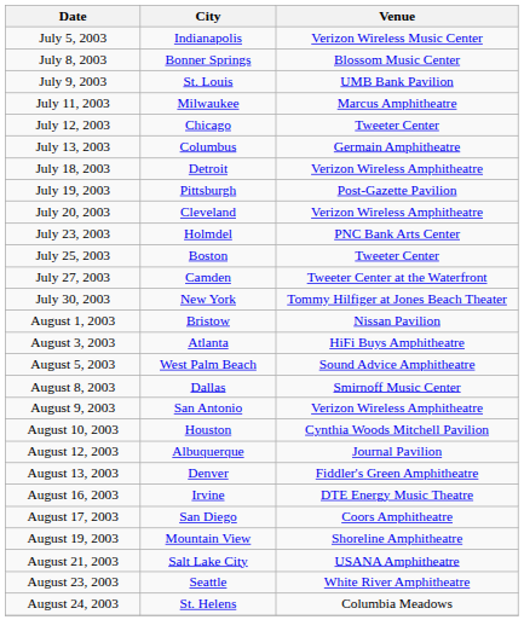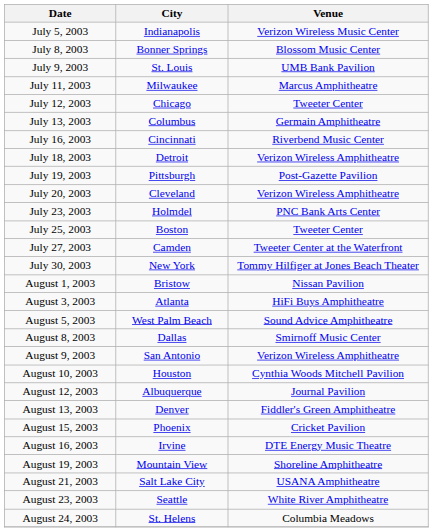 <table class="wikitable" style="text-align:center;">
 <tr>
 <th width="150">Date</th>
 <th width="150">City</th>
 <th width="275">Venue</th>
 </tr>
 <tr>
 <td>July 5, 2003</td>
 <td><a href='#'>Indianapolis</a></td>
 <td><a href='#'>Verizon Wireless Music Center</a></td>
 </tr>
 <tr>
 <td>July 8, 2003</td>
 <td><a href='#'>Bonner Springs</a></td>
 <td><a href='#'>Blossom Music Center</a></td>
 </tr>
 <tr>
 <td>July 9, 2003</td>
 <td><a href='#'>St. Louis</a></td>
 <td><a href='#'>UMB Bank Pavilion</a></td>
 </tr>
 <tr>
 <td>July 11, 2003</td>
 <td><a href='#'>Milwaukee</a></td>
 <td><a href='#'>Marcus Amphitheatre</a></td>
 </tr>
 <tr>
 <td>July 12, 2003</td>
 <td><a href='#'>Chicago</a></td>
 <td><a href='#'>Tweeter Center</a></td>
 </tr>
 <tr>
 <td>July 13, 2003</td>
 <td><a href='#'>Columbus</a></td>
 <td><a href='#'>Germain Amphitheatre</a></td>
+</tr>
+<tr>
+<td>July 16, 2003</td>
+<td><a href='#'>Cincinnati</a></td>
+<td><a href='#'>Riverbend Music Center</a></td>
 </tr>
 <tr>
 <td>July 18, 2003</td>
 <td><a href='#'>Detroit</a></td>
 <td><a href='#'>Verizon Wireless Amphitheatre</a></td>
 </tr>
 <tr>
 <td>July 19, 2003</td>
 <td><a href='#'>Pittsburgh</a></td>
 <td><a href='#'>Post-Gazette Pavilion</a></td>
 </tr>
 <tr>
 <td>July 20, 2003</td>
 <td><a href='#'>Cleveland</a></td>
 <td><a href='#'>Verizon Wireless Amphitheatre</a></td>
 </tr>
 <tr>
 <td>July 23, 2003</td>
 <td><a href='#'>Holmdel</a></td>
 <td><a href='#'>PNC Bank Arts Center</a></td>
 </tr>
 <tr>
 <td>July 25, 2003</td>
 <td><a href='#'>Boston</a></td>
 <td><a href='#'>Tweeter Center</a></td>
 </tr>
 <tr>
 <td>July 27, 2003</td>
 <td><a href='#'>Camden</a></td>
 <td><a href='#'>Tweeter Center at the Waterfront</a></td>
 </tr>
 <tr>
 <td>July 30, 2003</td>
 <td><a href='#'>New York</a></td>
 <td><a href='#'>Tommy Hilfiger at Jones Beach Theater</a></td>
 </tr>
 <tr>
 <td>August 1, 2003</td>
 <td><a href='#'>Bristow</a></td>
 <td><a href='#'>Nissan Pavilion</a></td>
 </tr>
 <tr>
 <td>August 3, 2003</td>
 <td><a href='#'>Atlanta</a></td>
 <td><a href='#'>HiFi Buys Amphitheatre</a></td>
 </tr>
 <tr>
 <td>August 5, 2003</td>
 <td><a href='#'>West Palm Beach</a></td>
 <td><a href='#'>Sound Advice Amphitheatre</a></td>
 </tr>
 <tr>
 <td>August 8, 2003</td>
 <td><a href='#'>Dallas</a></td>
 <td><a href='#'>Smirnoff Music Center</a></td>
 </tr>
 <tr>
 <td>August 9, 2003</td>
 <td><a href='#'>San Antonio</a></td>
 <td><a href='#'>Verizon Wireless Amphitheatre</a></td>
 </tr>
 <tr>
 <td>August 10, 2003</td>
 <td><a href='#'>Houston</a></td>
 <td><a href='#'>Cynthia Woods Mitchell Pavilion</a></td>
 </tr>
 <tr>
 <td>August 12, 2003</td>
 <td><a href='#'>Albuquerque</a></td>
 <td><a href='#'>Journal Pavilion</a></td>
 </tr>
 <tr>
 <td>August 13, 2003</td>
 <td><a href='#'>Denver</a></td>
 <td><a href='#'>Fiddler's Green Amphitheatre</a></td>
 </tr>
 <tr>
+<td>August 15, 2003</td>
+<td><a href='#'>Phoenix</a></td>
+<td><a href='#'>Cricket Pavilion</a></td>
+</tr>
+<tr>
 <td>August 16, 2003</td>
 <td><a href='#'>Irvine</a></td>
 <td><a href='#'>DTE Energy Music Theatre</a></td>
-</tr>
-<tr>
-<td>August 17, 2003</td>
-<td><a href='#'>San Diego</a></td>
-<td><a href='#'>Coors Amphitheatre</a></td>
 </tr>
 <tr>
 <td>August 19, 2003</td>
 <td><a href='#'>Mountain View</a></td>
 <td><a href='#'>Shoreline Amphitheatre</a></td>
 </tr>
 <tr>
 <td>August 21, 2003</td>
 <td><a href='#'>Salt Lake City</a></td>
 <td><a href='#'>USANA Amphitheatre</a></td>
 </tr>
 <tr>
 <td>August 23, 2003</td>
 <td><a href='#'>Seattle</a></td>
 <td><a href='#'>White River Amphitheatre</a></td>
 </tr>
 <tr>
 <td>August 24, 2003</td>
 <td><a href='#'>St. Helens</a></td>
 <td>Columbia Meadows</td>
 </tr>
 <tr>
 </tr>
 </table>
